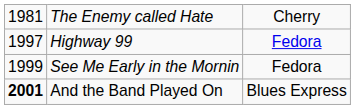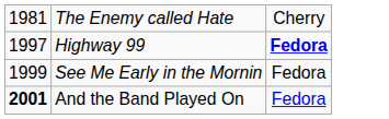 <table class="wikitable sortable">
 <tr>
 <td>1981</td>
 <td><em>The Enemy called Hate</em></td>
 <td style="text-align:center;">Cherry</td>
 </tr>
 <tr>
 <td>1997</td>
 <td><em>Highway 99</em></td>
-<td style="text-align:center;"><a href='#'>Fedora</a></td>
+<td style="text-align:center;"><strong><a href='#'>Fedora</a></strong></td>
 </tr>
 <tr>
 <td>1999</td>
 <td><em>See Me Early in the Mornin<strong></td>
 <td style="text-align:center;">Fedora</td>
 </tr>
 <tr>
 <td><strong>2001</strong></td>
 <td></em>And the Band Played On<em></td>
-<td style="text-align:center;">Blues Express</td>
+<td style="text-align:center;"><a href='#'>Fedora</a></td>
 </tr>
 </table>
